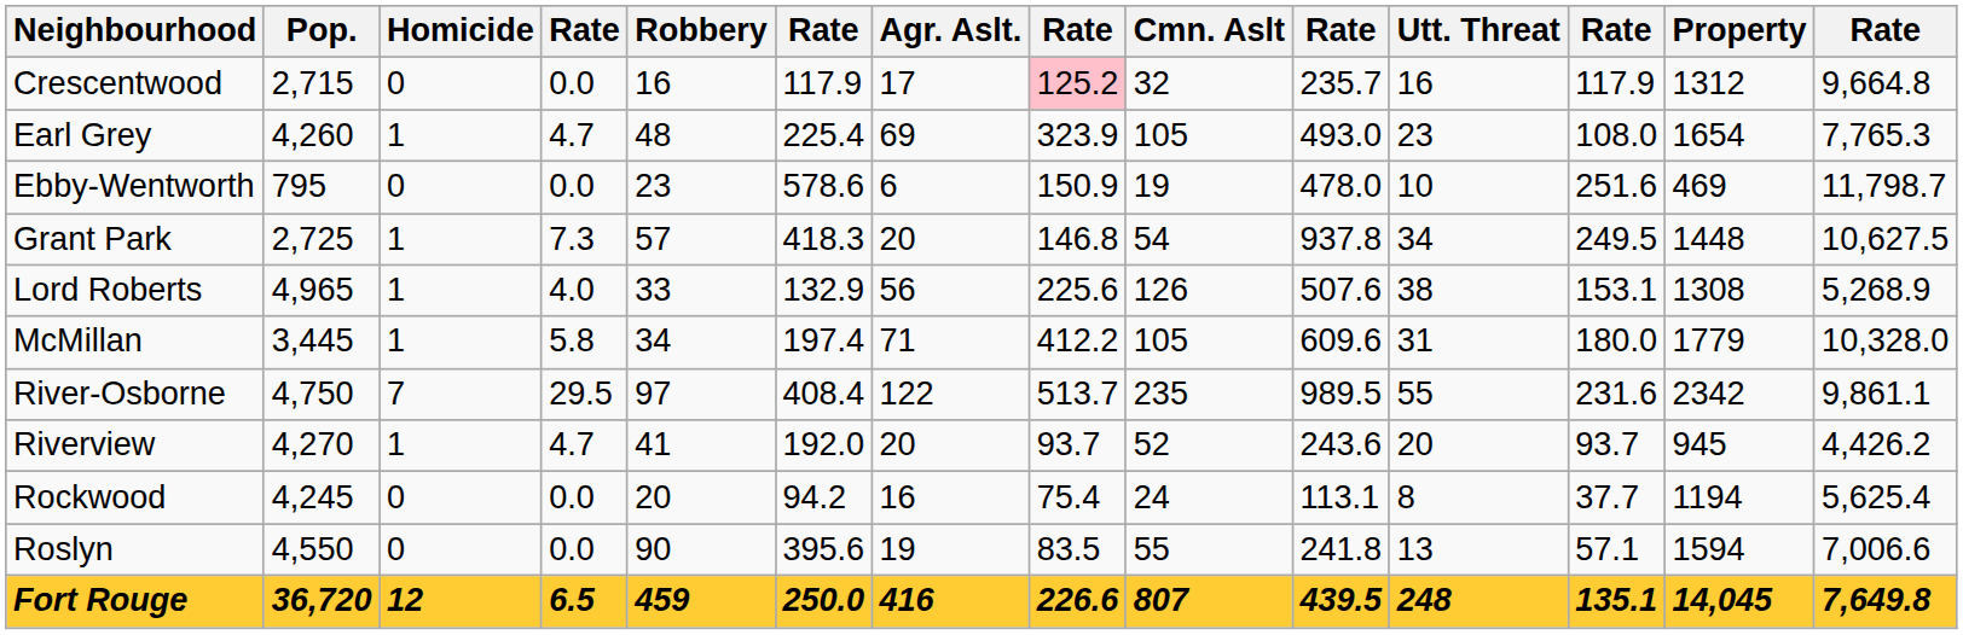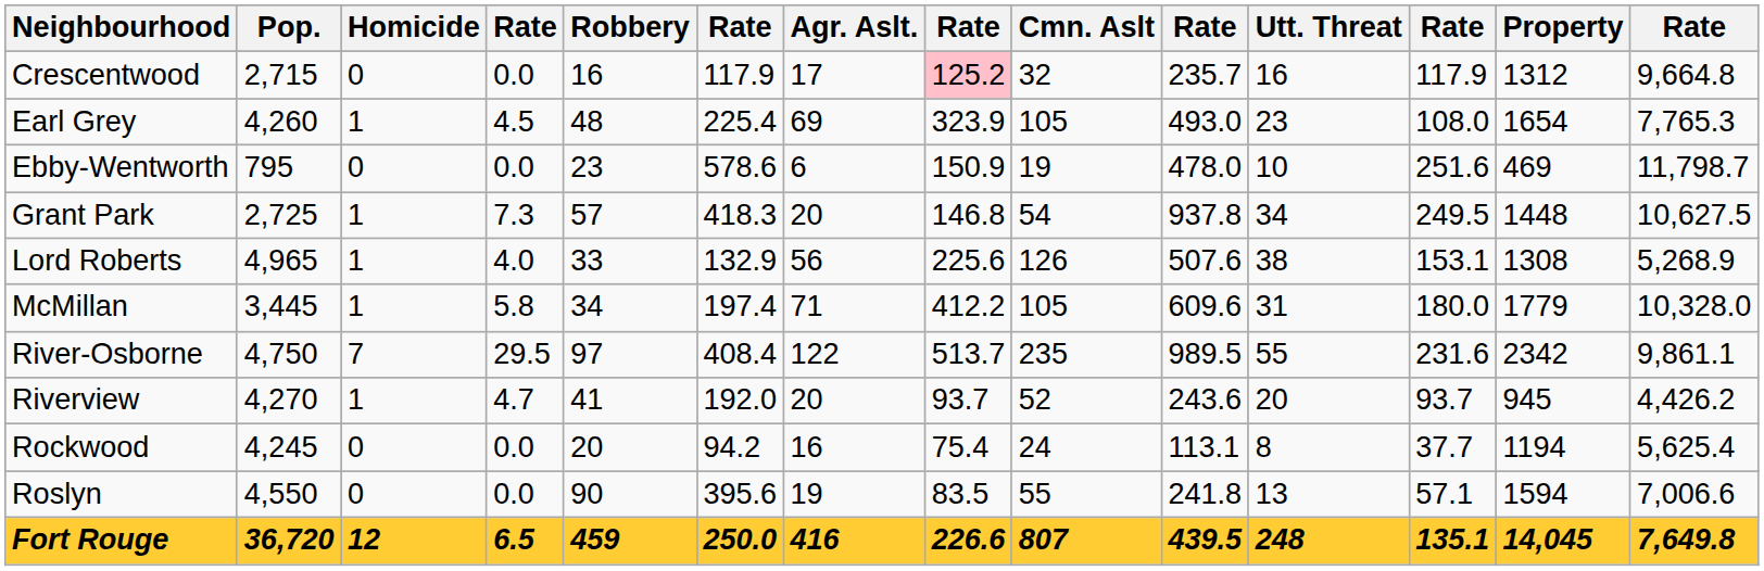 <table class="wikitable sortable">
 <tr>
 <th>Neighbourhood</th>
 <th>Pop. </th>
 <th>Homicide</th>
 <th>Rate </th>
 <th>Robbery</th>
 <th>Rate</th>
 <th>Agr. Aslt. </th>
 <th>Rate</th>
 <th>Cmn. Aslt </th>
 <th>Rate</th>
 <th>Utt. Threat </th>
 <th>Rate</th>
 <th>Property</th>
 <th>Rate</th>
 </tr>
 <tr>
 <td>Crescentwood</td>
 <td>2,715</td>
 <td>0</td>
 <td>0.0</td>
 <td>16</td>
 <td>117.9</td>
 <td>17</td>
 <td style="background: pink;">125.2</td>
 <td>32</td>
 <td>235.7</td>
 <td>16</td>
 <td>117.9</td>
 <td>1312</td>
 <td>9,664.8</td>
 </tr>
 <tr>
 <td>Earl Grey</td>
 <td>4,260</td>
 <td>1</td>
-<td>4.7</td>
+<td>4.5</td>
 <td>48</td>
 <td>225.4</td>
 <td>69</td>
 <td>323.9</td>
 <td>105</td>
 <td>493.0</td>
 <td>23</td>
 <td>108.0</td>
 <td>1654</td>
 <td>7,765.3</td>
 </tr>
 <tr>
 <td>Ebby-Wentworth</td>
 <td>795</td>
 <td>0</td>
 <td>0.0</td>
 <td>23</td>
 <td>578.6</td>
 <td>6</td>
 <td>150.9</td>
 <td>19</td>
 <td>478.0</td>
 <td>10</td>
 <td>251.6</td>
 <td>469</td>
 <td>11,798.7</td>
 </tr>
 <tr>
 <td>Grant Park</td>
 <td>2,725</td>
 <td>1</td>
 <td>7.3</td>
 <td>57</td>
 <td>418.3</td>
 <td>20</td>
 <td>146.8</td>
 <td>54</td>
 <td>937.8</td>
 <td>34</td>
 <td>249.5</td>
 <td>1448</td>
 <td>10,627.5</td>
 </tr>
 <tr>
 <td>Lord Roberts</td>
 <td>4,965</td>
 <td>1</td>
 <td>4.0</td>
 <td>33</td>
 <td>132.9</td>
 <td>56</td>
 <td>225.6</td>
 <td>126</td>
 <td>507.6</td>
 <td>38</td>
 <td>153.1</td>
 <td>1308</td>
 <td>5,268.9</td>
 </tr>
 <tr>
 <td>McMillan</td>
 <td>3,445</td>
 <td>1</td>
 <td>5.8</td>
 <td>34</td>
 <td>197.4</td>
 <td>71</td>
 <td>412.2</td>
 <td>105</td>
 <td>609.6</td>
 <td>31</td>
 <td>180.0</td>
 <td>1779</td>
 <td>10,328.0</td>
 </tr>
 <tr>
 <td>River-Osborne</td>
 <td>4,750</td>
 <td>7</td>
 <td>29.5</td>
 <td>97</td>
 <td>408.4</td>
 <td>122</td>
 <td>513.7</td>
 <td>235</td>
 <td>989.5</td>
 <td>55</td>
 <td>231.6</td>
 <td>2342</td>
 <td>9,861.1</td>
 </tr>
 <tr>
 <td>Riverview</td>
 <td>4,270</td>
 <td>1</td>
 <td>4.7</td>
 <td>41</td>
 <td>192.0</td>
 <td>20</td>
 <td>93.7</td>
 <td>52</td>
 <td>243.6</td>
 <td>20</td>
 <td>93.7</td>
 <td>945</td>
 <td>4,426.2</td>
 </tr>
 <tr>
 <td>Rockwood</td>
 <td>4,245</td>
 <td>0</td>
 <td>0.0</td>
 <td>20</td>
 <td>94.2</td>
 <td>16</td>
 <td>75.4</td>
 <td>24</td>
 <td>113.1</td>
 <td>8</td>
 <td>37.7</td>
 <td>1194</td>
 <td>5,625.4</td>
 </tr>
 <tr>
 <td>Roslyn</td>
 <td>4,550</td>
 <td>0</td>
 <td>0.0</td>
 <td>90</td>
 <td>395.6</td>
 <td>19</td>
 <td>83.5</td>
 <td>55</td>
 <td>241.8</td>
 <td>13</td>
 <td>57.1</td>
 <td>1594</td>
 <td>7,006.6</td>
 </tr>
 <tr>
 <td style="background: #fc3;"><strong><em>Fort Rouge</em></strong></td>
 <td style="background: #fc3;"><strong><em>36,720</em></strong></td>
 <td style="background: #fc3;"><strong><em>12</em></strong></td>
 <td style="background: #fc3;"><strong><em>6.5</em></strong></td>
 <td style="background: #fc3;"><strong><em>459</em></strong></td>
 <td style="background: #fc3;"><strong><em>250.0</em></strong></td>
 <td style="background: #fc3;"><strong><em>416</em></strong></td>
 <td style="background: #fc3;"><strong><em>226.6</em></strong></td>
 <td style="background: #fc3;"><strong><em>807</em></strong></td>
 <td style="background: #fc3;"><strong><em>439.5</em></strong></td>
 <td style="background: #fc3;"><strong><em>248</em></strong></td>
 <td style="background: #fc3;"><strong><em>135.1</em></strong></td>
 <td style="background: #fc3;"><strong><em>14,045</em></strong></td>
 <td style="background: #fc3;"><strong><em>7,649.8</em></strong></td>
 </tr>
 </table>
